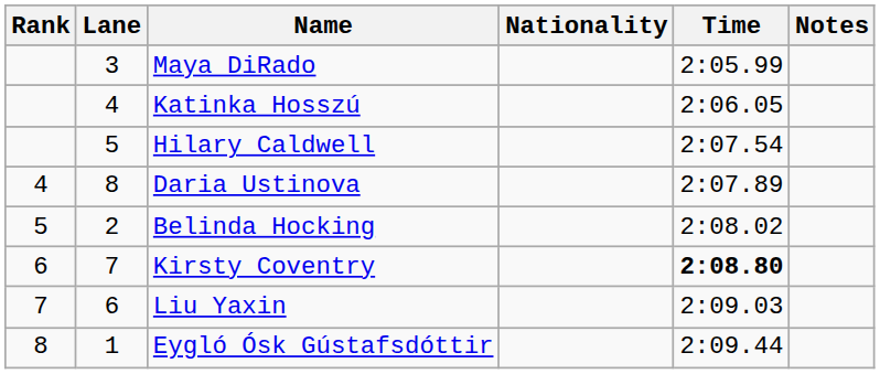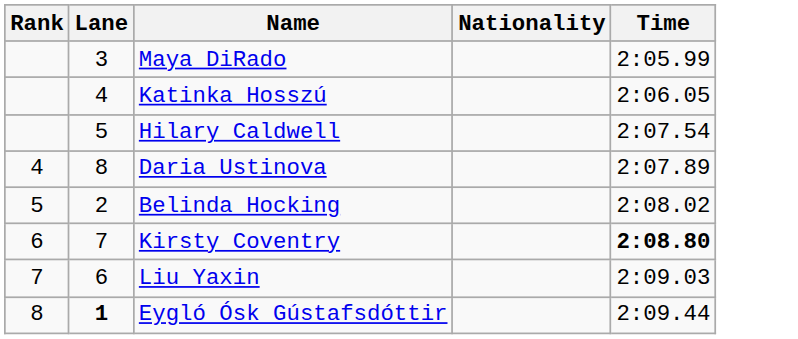 <table class="wikitable sortable" style="text-align:center">
 <tr>
 <th>Rank</th>
 <th>Lane</th>
 <th>Name</th>
 <th>Nationality</th>
 <th>Time</th>
-<th>Notes</th>
 </tr>
 <tr>
 <td></td>
 <td>3</td>
 <td align=left><a href='#'>Maya DiRado</a></td>
 <td align=left></td>
 <td>2:05.99</td>
-<td></td>
 </tr>
 <tr>
 <td></td>
 <td>4</td>
 <td align=left><a href='#'>Katinka Hosszú</a></td>
 <td align=left></td>
 <td>2:06.05</td>
-<td></td>
 </tr>
 <tr>
 <td></td>
 <td>5</td>
 <td align=left><a href='#'>Hilary Caldwell</a></td>
 <td align=left></td>
 <td>2:07.54</td>
-<td></td>
 </tr>
 <tr>
 <td>4</td>
 <td>8</td>
 <td align=left><a href='#'>Daria Ustinova</a></td>
 <td align=left></td>
 <td>2:07.89</td>
-<td></td>
 </tr>
 <tr>
 <td>5</td>
 <td>2</td>
 <td align=left><a href='#'>Belinda Hocking</a></td>
 <td align=left></td>
 <td>2:08.02</td>
-<td></td>
 </tr>
 <tr>
 <td>6</td>
 <td>7</td>
 <td align=left><a href='#'>Kirsty Coventry</a></td>
 <td align=left></td>
 <td><strong>2:08.80</strong></td>
-<td></td>
 </tr>
 <tr>
 <td>7</td>
 <td>6</td>
 <td align=left><a href='#'>Liu Yaxin</a></td>
 <td align=left></td>
 <td>2:09.03</td>
-<td></td>
 </tr>
 <tr>
 <td>8</td>
-<td>1</td>
+<td><strong>1</strong></td>
 <td align=left><a href='#'>Eygló Ósk Gústafsdóttir</a></td>
 <td align=left></td>
 <td>2:09.44</td>
-<td></td>
 </tr>
 </table>
